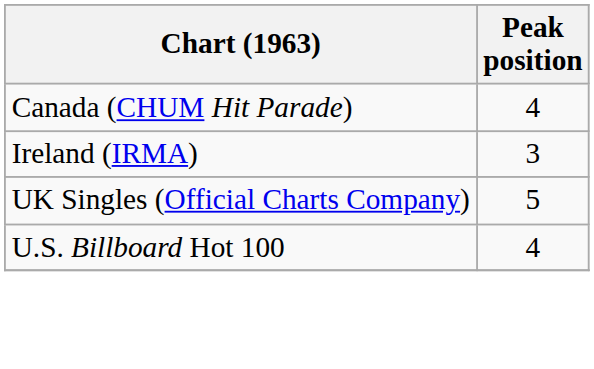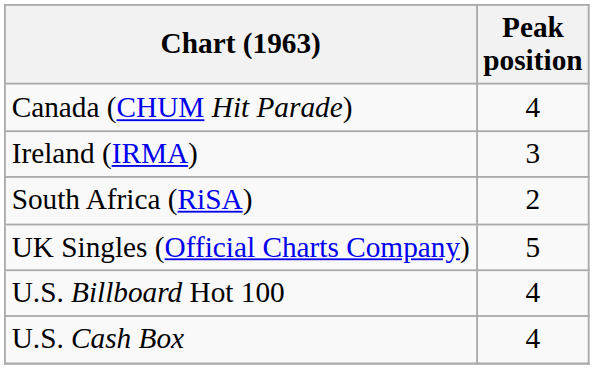 <table class="wikitable sortable">
 <tr>
 <th align="left">Chart (1963)</th>
 <th style="text-align:center;">Peak<br>position</th>
 </tr>
 <tr>
 <td>Canada (<a href='#'>CHUM</a> <em>Hit Parade</em>)</td>
 <td style="text-align:center;">4</td>
 </tr>
 <tr>
 <td align="left">Ireland (<a href='#'>IRMA</a>)</td>
 <td style="text-align:center;">3</td>
 </tr>
 <tr>
+<td align="left">South Africa (<a href='#'>RiSA</a>)</td>
+<td style="text-align:center;">2</td>
+</tr>
+<tr>
 <td align="left">UK Singles (<a href='#'>Official Charts Company</a>)</td>
 <td style="text-align:center;">5</td>
 </tr>
 <tr>
 <td align="left">U.S. <em>Billboard</em> Hot 100</td>
 <td style="text-align:center;">4</td>
 </tr>
 <tr>
+<td align="left">U.S. <em>Cash Box</em></td>
+<td style="text-align:center;">4</td>
+</tr>
+<tr>
 </tr>
 </table>
